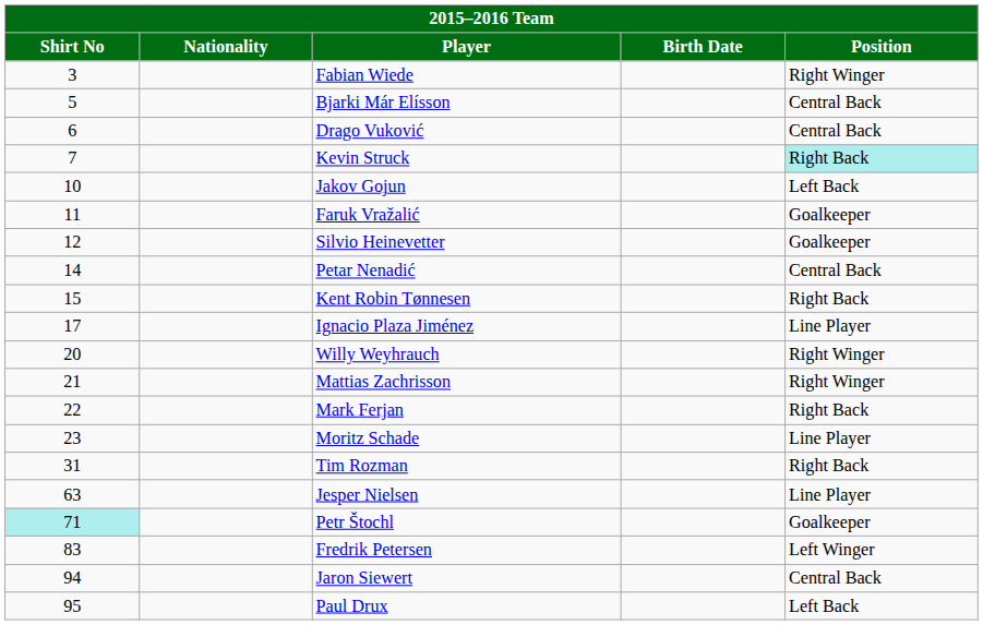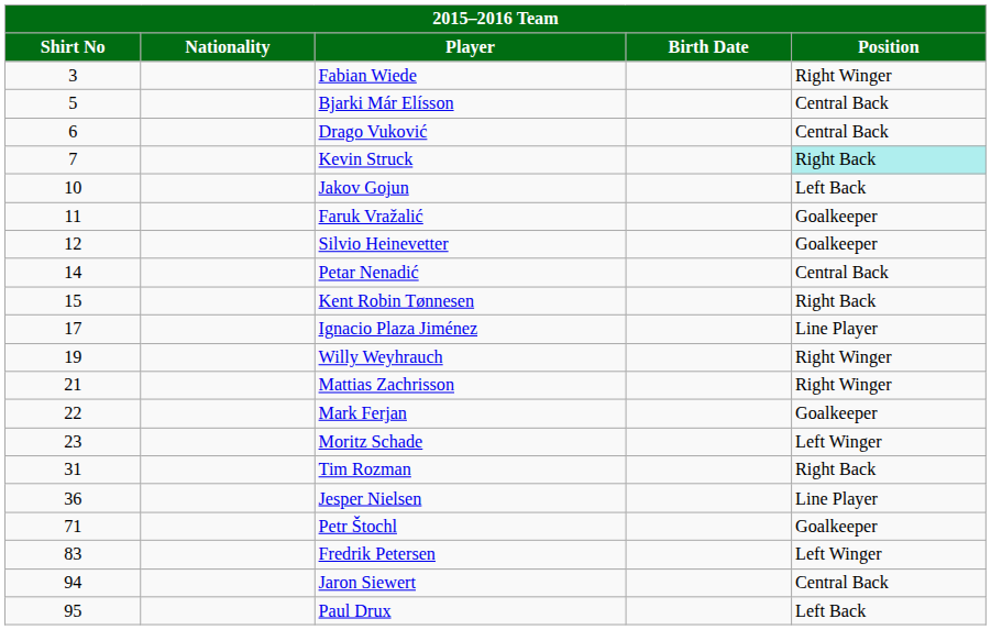 <table class="wikitable collapsible collapsed" style="width:100%;">
 <tr>
 <th colspan=5 style="background-color:#006D12;color:white;text-align:center;">2015–2016 Team</th>
 </tr>
 <tr>
 <th style="color:white; background:#006D12">Shirt No</th>
 <th style="color:white; background:#006D12">Nationality</th>
 <th style="color:white; background:#006D12">Player</th>
 <th style="color:white; background:#006D12">Birth Date</th>
 <th style="color:white; background:#006D12">Position</th>
 </tr>
 <tr>
 <td align=center>3</td>
 <td></td>
 <td><a href='#'>Fabian Wiede</a></td>
 <td></td>
 <td>Right Winger</td>
 </tr>
 <tr>
 <td align=center>5</td>
 <td></td>
 <td><a href='#'>Bjarki Már Elísson</a></td>
 <td></td>
 <td>Central Back</td>
 </tr>
 <tr>
 <td align=center>6</td>
 <td></td>
 <td><a href='#'>Drago Vuković</a></td>
 <td></td>
 <td>Central Back</td>
 </tr>
 <tr>
 <td align=center>7</td>
 <td></td>
 <td><a href='#'>Kevin Struck</a></td>
 <td></td>
 <td style="background: paleturquoise;">Right Back</td>
 </tr>
 <tr>
 <td align=center>10</td>
 <td></td>
 <td><a href='#'>Jakov Gojun</a></td>
 <td></td>
 <td>Left Back</td>
 </tr>
 <tr>
 <td align=center>11</td>
 <td></td>
 <td><a href='#'>Faruk Vražalić</a></td>
 <td></td>
 <td>Goalkeeper</td>
 </tr>
 <tr>
 <td align=center>12</td>
 <td></td>
 <td><a href='#'>Silvio Heinevetter</a></td>
 <td></td>
 <td>Goalkeeper</td>
 </tr>
 <tr>
 <td align=center>14</td>
 <td></td>
 <td><a href='#'>Petar Nenadić</a></td>
 <td></td>
 <td>Central Back</td>
 </tr>
 <tr>
 <td align=center>15</td>
 <td></td>
 <td><a href='#'>Kent Robin Tønnesen</a></td>
 <td></td>
 <td>Right Back</td>
 </tr>
 <tr>
 <td align=center>17</td>
 <td></td>
 <td><a href='#'>Ignacio Plaza Jiménez</a></td>
 <td></td>
 <td>Line Player</td>
 </tr>
 <tr>
-<td align=center>20</td>
+<td align=center>19</td>
 <td></td>
 <td><a href='#'>Willy Weyhrauch</a></td>
 <td></td>
 <td>Right Winger</td>
 </tr>
 <tr>
 <td align=center>21</td>
 <td></td>
 <td><a href='#'>Mattias Zachrisson</a></td>
 <td></td>
 <td>Right Winger</td>
 </tr>
 <tr>
 <td align=center>22</td>
 <td></td>
 <td><a href='#'>Mark Ferjan</a></td>
 <td></td>
-<td>Right Back</td>
+<td>Goalkeeper</td>
 </tr>
 <tr>
 <td align=center>23</td>
 <td></td>
 <td><a href='#'>Moritz Schade</a></td>
 <td></td>
-<td>Line Player</td>
+<td>Left Winger</td>
 </tr>
 <tr>
 <td align=center>31</td>
 <td></td>
 <td><a href='#'>Tim Rozman</a></td>
 <td></td>
 <td>Right Back</td>
 </tr>
 <tr>
-<td align=center>63</td>
+<td align=center>36</td>
 <td></td>
 <td><a href='#'>Jesper Nielsen</a></td>
 <td></td>
 <td>Line Player</td>
 </tr>
 <tr>
-<td align=center style="background: paleturquoise;">71</td>
+<td align=center>71</td>
 <td></td>
 <td><a href='#'>Petr Štochl</a></td>
 <td></td>
 <td>Goalkeeper</td>
 </tr>
 <tr>
 <td align=center>83</td>
 <td></td>
 <td><a href='#'>Fredrik Petersen</a></td>
 <td></td>
 <td>Left Winger</td>
 </tr>
 <tr>
 <td align=center>94</td>
 <td></td>
 <td><a href='#'>Jaron Siewert</a></td>
 <td></td>
 <td>Central Back</td>
 </tr>
 <tr>
 <td align=center>95</td>
 <td></td>
 <td><a href='#'>Paul Drux</a></td>
 <td></td>
 <td>Left Back</td>
 </tr>
 </table>
